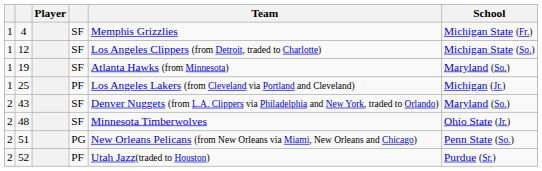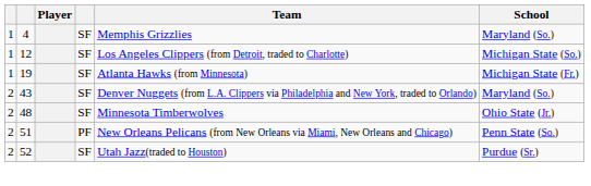 <table class="wikitable sortable plainrowheaders" style="text-align:left">
 <tr>
 <th scope="col"></th>
 <th scope="col"></th>
 <th scope="col">Player</th>
 <th scope="col"></th>
 <th scope="col">Team</th>
 <th scope="col">School</th>
 </tr>
 <tr>
 <td style="text-align:center;">1</td>
 <td style="text-align:center;">4</td>
 <th scope="row"></th>
 <td>SF</td>
 <td><a href='#'>Memphis Grizzlies</a></td>
-<td><a href='#'>Michigan State</a> <small>(<a href='#'>Fr.</a>)</small></td>
+<td><a href='#'>Maryland</a> <small>(<a href='#'>So.</a>)</small></td>
 </tr>
 <tr>
 <td style="text-align:center;">1</td>
 <td style="text-align:center;">12</td>
 <th scope="row"></th>
 <td>SF</td>
 <td><a href='#'>Los Angeles Clippers</a> <small>(from <a href='#'>Detroit</a>, traded to <a href='#'>Charlotte</a>)</small></td>
 <td><a href='#'>Michigan State</a> <small>(<a href='#'>So.</a>)</small></td>
 </tr>
 <tr>
 <td style="text-align:center;">1</td>
 <td style="text-align:center;">19</td>
 <th scope="row"></th>
 <td>SF</td>
 <td><a href='#'>Atlanta Hawks</a> <small>(from <a href='#'>Minnesota</a>)</small></td>
-<td><a href='#'>Maryland</a> <small>(<a href='#'>So.</a>)</small></td>
-</tr>
-<tr>
-<td style="text-align:center;">1</td>
-<td style="text-align:center;">25</td>
-<th scope="row"></th>
-<td>PF</td>
-<td><a href='#'>Los Angeles Lakers</a> <small>(from <a href='#'>Cleveland</a> via <a href='#'>Portland</a> and Cleveland)</small></td>
-<td><a href='#'>Michigan</a> <small>(<a href='#'>Jr.</a>)</small></td>
+<td><a href='#'>Michigan State</a> <small>(<a href='#'>Fr.</a>)</small></td>
 </tr>
 <tr>
 <td style="text-align:center;">2</td>
 <td style="text-align:center;">43</td>
 <th scope="row"></th>
 <td>SF</td>
 <td><a href='#'>Denver Nuggets</a> <small>(from <a href='#'>L.A. Clippers</a> via <a href='#'>Philadelphia</a> and <a href='#'>New York</a>, traded to <a href='#'>Orlando</a>)</small></td>
 <td><a href='#'>Maryland</a> <small>(<a href='#'>So.</a>)</small></td>
 </tr>
 <tr>
 <td style="text-align:center;">2</td>
 <td style="text-align:center;">48</td>
 <th scope="row"></th>
 <td>SF</td>
 <td><a href='#'>Minnesota Timberwolves</a></td>
 <td><a href='#'>Ohio State</a> <small>(<a href='#'>Jr.</a>)</small></td>
 </tr>
 <tr>
 <td style="text-align:center;">2</td>
 <td style="text-align:center;">51</td>
 <th scope="row"></th>
-<td>PG</td>
+<td>PF</td>
 <td><a href='#'>New Orleans Pelicans</a> <small>(from New Orleans via <a href='#'>Miami</a>, New Orleans and <a href='#'>Chicago</a>)</small></td>
 <td><a href='#'>Penn State</a> <small>(<a href='#'>So.</a>)</small></td>
 </tr>
 <tr>
 <td style="text-align:center;">2</td>
 <td style="text-align:center;">52</td>
 <th scope="row"></th>
-<td>PF</td>
+<td>SF</td>
 <td><a href='#'>Utah Jazz</a><small>(traded to <a href='#'>Houston</a>)</small></td>
 <td><a href='#'>Purdue</a> <small>(<a href='#'>Sr.</a>)</small></td>
 </tr>
 </table>
